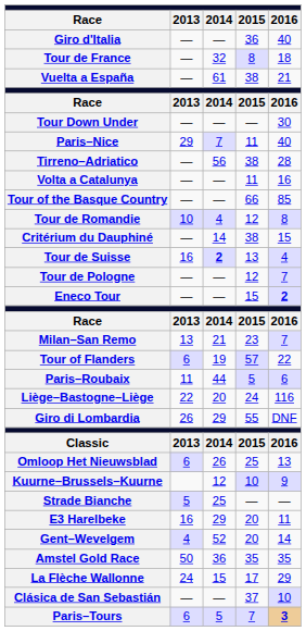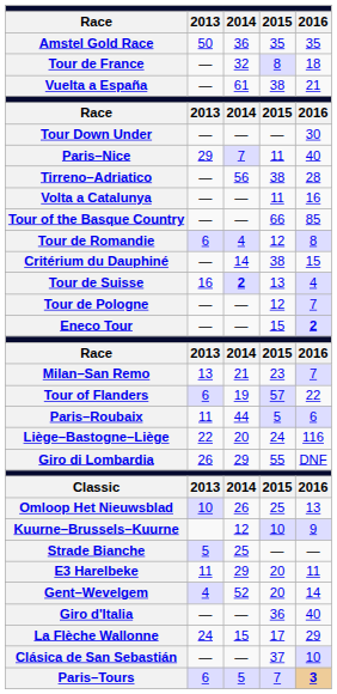 <table class="wikitable plainrowheaders">
 <tr style="background:#eee;">
 <td style="background:#060A2F; text-align:center;" colspan=5><strong></strong></td>
 </tr>
 <tr>
 <th>Race</th>
 <th>2013</th>
 <th>2014</th>
 <th>2015</th>
 <th>2016</th>
 </tr>
 <tr style="text-align:center;">
-<th scope="row"><a href='#'>Giro d'Italia</a></th>
-<td>—</td>
-<td>—</td>
+<th scope="row"><a href='#'>Amstel Gold Race</a></th>
+<td><a href='#'>50</a></td>
 <td><a href='#'>36</a></td>
-<td><a href='#'>40</a></td>
+<td><a href='#'>35</a></td>
+<td><a href='#'>35</a></td>
 </tr>
 <tr style="text-align:center;">
 <th scope="row"><a href='#'>Tour de France</a></th>
 <td>—</td>
 <td><a href='#'>32</a></td>
 <td style="background:#ddf;"><a href='#'>8</a></td>
 <td><a href='#'>18</a></td>
 </tr>
 <tr style="text-align:center;">
 <th scope="row"><a href='#'>Vuelta a España</a></th>
 <td>—</td>
 <td><a href='#'>61</a></td>
 <td><a href='#'>38</a></td>
 <td><a href='#'>21</a></td>
 </tr>
 <tr>
 <td style="background:#060A2F; text-align:center;" colspan=5><strong></strong></td>
 </tr>
 <tr>
 <th>Race</th>
 <th>2013</th>
 <th>2014</th>
 <th>2015</th>
 <th>2016</th>
 </tr>
 <tr style="text-align:center;">
 <th scope="row"><a href='#'>Tour Down Under</a></th>
 <td>—</td>
 <td>—</td>
 <td>—</td>
 <td><a href='#'>30</a></td>
 </tr>
 <tr style="text-align:center;">
 <th scope="row"><a href='#'>Paris–Nice</a></th>
 <td><a href='#'>29</a></td>
 <td style="background:#ddf;"><a href='#'>7</a></td>
 <td><a href='#'>11</a></td>
 <td><a href='#'>40</a></td>
 </tr>
 <tr style="text-align:center;">
 <th scope="row"><a href='#'>Tirreno–Adriatico</a></th>
 <td>—</td>
 <td><a href='#'>56</a></td>
 <td><a href='#'>38</a></td>
 <td><a href='#'>28</a></td>
 </tr>
 <tr style="text-align:center;">
 <th scope="row"><a href='#'>Volta a Catalunya</a></th>
 <td>—</td>
 <td>—</td>
 <td><a href='#'>11</a></td>
 <td><a href='#'>16</a></td>
 </tr>
 <tr style="text-align:center;">
 <th scope="row"><a href='#'>Tour of the Basque Country</a></th>
 <td>—</td>
 <td>—</td>
 <td><a href='#'>66</a></td>
 <td><a href='#'>85</a></td>
 </tr>
 <tr style="text-align:center;">
 <th scope="row"><a href='#'>Tour de Romandie</a></th>
-<td style="background:#ddf;"><a href='#'>10</a></td>
+<td style="background:#ddf;"><a href='#'>6</a></td>
 <td style="background:#ddf;"><a href='#'>4</a></td>
 <td><a href='#'>12</a></td>
 <td style="background:#ddf;"><a href='#'>8</a></td>
 </tr>
 <tr style="text-align:center;">
 <th scope="row"><a href='#'>Critérium du Dauphiné</a></th>
 <td>—</td>
 <td><a href='#'>14</a></td>
 <td><a href='#'>38</a></td>
 <td><a href='#'>15</a></td>
 </tr>
 <tr style="text-align:center;">
 <th scope="row"><a href='#'>Tour de Suisse</a></th>
 <td><a href='#'>16</a></td>
 <td style="background:#ddf;"><a href='#'><strong>2</strong></a></td>
 <td><a href='#'>13</a></td>
 <td style="background:#ddf;"><a href='#'>4</a></td>
 </tr>
 <tr style="text-align:center;">
 <th scope="row"><a href='#'>Tour de Pologne</a></th>
 <td>—</td>
 <td>—</td>
 <td><a href='#'>12</a></td>
 <td style="background:#ddf;"><a href='#'>7</a></td>
 </tr>
 <tr style="text-align:center;">
 <th scope="row"><a href='#'>Eneco Tour</a></th>
 <td>—</td>
 <td>—</td>
 <td><a href='#'>15</a></td>
 <td style="background:#ddf;"><a href='#'><strong>2</strong></a></td>
 </tr>
 <tr>
 <td style="background:#060A2F; text-align:center;" colspan=5><strong></strong></td>
 </tr>
 <tr>
 <th>Race</th>
 <th>2013</th>
 <th>2014</th>
 <th>2015</th>
 <th>2016</th>
 </tr>
 <tr style="text-align:center;">
 <th scope="row"><a href='#'>Milan–San Remo</a></th>
 <td><a href='#'>13</a></td>
 <td><a href='#'>21</a></td>
 <td><a href='#'>23</a></td>
 <td style="background:#ddf;"><a href='#'>7</a></td>
 </tr>
 <tr style="text-align:center;">
 <th scope="row"><a href='#'>Tour of Flanders</a></th>
 <td style="background:#ddf;"><a href='#'>6</a></td>
 <td><a href='#'>19</a></td>
 <td style="background:#ddf;"><a href='#'>57</a></td>
 <td><a href='#'>22</a></td>
 </tr>
 <tr style="text-align:center;">
 <th scope="row"><a href='#'>Paris–Roubaix</a></th>
 <td><a href='#'>11</a></td>
 <td><a href='#'>44</a></td>
 <td style="background:#ddf;"><a href='#'>5</a></td>
 <td style="background:#ddf;"><a href='#'>6</a></td>
 </tr>
 <tr style="text-align:center;">
 <th scope="row"><a href='#'>Liège–Bastogne–Liège</a></th>
 <td><a href='#'>22</a></td>
 <td><a href='#'>20</a></td>
 <td><a href='#'>24</a></td>
 <td><a href='#'>116</a></td>
 </tr>
 <tr style="text-align:center;">
 <th scope="row"><a href='#'>Giro di Lombardia</a></th>
 <td><a href='#'>26</a></td>
 <td><a href='#'>29</a></td>
 <td><a href='#'>55</a></td>
 <td><a href='#'>DNF</a></td>
 </tr>
 <tr>
 <td style="background:#060A2F; text-align:center;" colspan=5><strong></strong></td>
 </tr>
 <tr>
 <th>Classic</th>
 <th>2013</th>
 <th>2014</th>
 <th>2015</th>
 <th>2016</th>
 </tr>
 <tr style="text-align:center;">
 <th scope="row"><a href='#'>Omloop Het Nieuwsblad</a></th>
-<td style="background:#ddf;"><a href='#'>6</a></td>
+<td style="background:#ddf;"><a href='#'>10</a></td>
 <td><a href='#'>26</a></td>
 <td><a href='#'>25</a></td>
 <td><a href='#'>13</a></td>
 </tr>
 <tr style="text-align:center;">
 <th scope="row"><a href='#'>Kuurne–Brussels–Kuurne</a></th>
 <td></td>
 <td><a href='#'>12</a></td>
 <td style="background:#ddf;"><a href='#'>10</a></td>
 <td style="background:#ddf;"><a href='#'>9</a></td>
 </tr>
 <tr style="text-align:center;">
 <th scope="row"><a href='#'>Strade Bianche</a></th>
 <td style="background:#ddf;"><a href='#'>5</a></td>
 <td><a href='#'>25</a></td>
 <td>—</td>
 <td>—</td>
 </tr>
 <tr style="text-align:center;">
 <th scope="row"><a href='#'>E3 Harelbeke</a></th>
-<td><a href='#'>16</a></td>
+<td><a href='#'>11</a></td>
 <td><a href='#'>29</a></td>
 <td><a href='#'>20</a></td>
 <td><a href='#'>11</a></td>
 </tr>
 <tr style="text-align:center;">
 <th scope="row"><a href='#'>Gent–Wevelgem</a></th>
 <td style="background:#ddf;"><a href='#'>4</a></td>
 <td><a href='#'>52</a></td>
 <td><a href='#'>20</a></td>
 <td><a href='#'>14</a></td>
 </tr>
 <tr style="text-align:center;">
-<th scope="row"><a href='#'>Amstel Gold Race</a></th>
-<td><a href='#'>50</a></td>
+<th scope="row"><a href='#'>Giro d'Italia</a></th>
+<td>—</td>
+<td>—</td>
 <td><a href='#'>36</a></td>
-<td><a href='#'>35</a></td>
-<td><a href='#'>35</a></td>
+<td><a href='#'>40</a></td>
 </tr>
 <tr style="text-align:center;">
 <th scope="row"><a href='#'>La Flèche Wallonne</a></th>
 <td><a href='#'>24</a></td>
 <td><a href='#'>15</a></td>
 <td><a href='#'>17</a></td>
 <td><a href='#'>29</a></td>
 </tr>
 <tr style="text-align:center;">
 <th scope="row"><a href='#'>Clásica de San Sebastián</a></th>
 <td>—</td>
 <td>—</td>
 <td><a href='#'>37</a></td>
 <td style="background:#ddf;"><a href='#'>10</a></td>
 </tr>
 <tr style="text-align:center;">
 <th scope="row"><a href='#'>Paris–Tours</a></th>
 <td style="background:#ddf;"><a href='#'>6</a></td>
 <td style="background:#ddf;"><a href='#'>5</a></td>
 <td style="background:#ddf;"><a href='#'>7</a></td>
 <td style="background:#ec9;"><a href='#'><strong>3</strong></a></td>
 </tr>
 </table>
